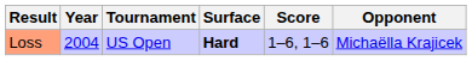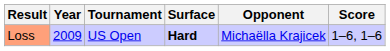 <table class="sortable wikitable">
 <tr>
 <th>Result</th>
 <th>Year</th>
 <th>Tournament</th>
 <th>Surface</th>
+<th>Opponent</th>
 <th class="unsortable">Score</th>
-<th>Opponent</th>
 </tr>
 <tr style="background:#ccccff;">
 <td style="background:#ffa07a;">Loss</td>
-<td><a href='#'>2004</a></td>
+<td><a href='#'>2009</a></td>
 <td><a href='#'>US Open</a></td>
 <td><strong>Hard</strong></td>
+<td> <a href='#'>Michaëlla Krajicek</a></td>
 <td>1–6, 1–6</td>
-<td> <a href='#'>Michaëlla Krajicek</a></td>
 </tr>
 </table>
